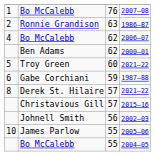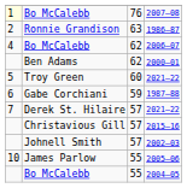 <table class="wikitable">
 <tr>
 </tr>
 <tr>
-<td>1</td>
+<td style="background: lightyellow;">1</td>
 <td><a href='#'>Bo McCalebb</a></td>
 <td>76</td>
 <td style="font-size:80%;"><a href='#'>2007–08</a></td>
 </tr>
 <tr>
 <td>2</td>
 <td><a href='#'>Ronnie Grandison</a></td>
 <td>63</td>
 <td style="font-size:80%;"><a href='#'>1986–87</a></td>
 </tr>
 <tr>
 <td>4</td>
 <td><a href='#'>Bo McCalebb</a></td>
 <td>62</td>
 <td style="font-size:80%;"><a href='#'>2006–07</a></td>
 </tr>
 <tr>
 <td></td>
 <td>Ben Adams</td>
 <td>62</td>
 <td style="font-size:80%;"><a href='#'>2000–01</a></td>
 </tr>
 <tr>
 <td>5</td>
 <td>Troy Green</td>
 <td>60</td>
 <td style="font-size:80%;"><a href='#'>2021–22</a></td>
 </tr>
 <tr>
 <td>6</td>
 <td>Gabe Corchiani</td>
 <td>59</td>
 <td style="font-size:80%;"><a href='#'>1987–88</a></td>
 </tr>
 <tr>
-<td>8</td>
+<td>7</td>
 <td>Derek St. Hilaire</td>
 <td>57</td>
 <td style="font-size:80%;"><a href='#'>2021–22</a></td>
 </tr>
 <tr>
 <td></td>
 <td>Christavious Gill</td>
 <td>57</td>
 <td style="font-size:80%;"><a href='#'>2015–16</a></td>
 </tr>
 <tr>
 <td></td>
 <td>Johnell Smith</td>
-<td>56</td>
+<td>57</td>
 <td style="font-size:80%;"><a href='#'>2002–03</a></td>
 </tr>
 <tr>
 <td>10</td>
 <td>James Parlow</td>
 <td>55</td>
 <td style="font-size:80%;"><a href='#'>2005–06</a></td>
 </tr>
 <tr>
 <td></td>
 <td><a href='#'>Bo McCalebb</a></td>
 <td>55</td>
 <td style="font-size:80%;"><a href='#'>2004–05</a></td>
 </tr>
 </table>
